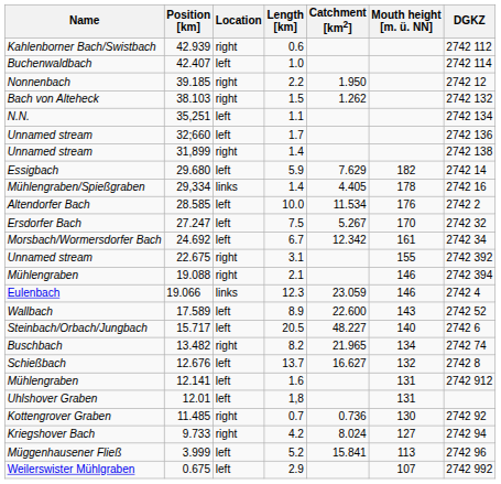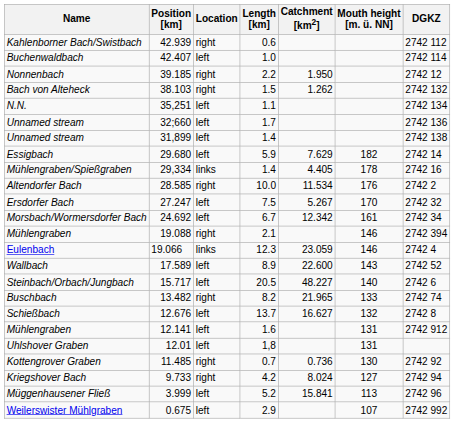 <table class="wikitable sortable">
 <tr>
 <th>Name<br></th>
 <th>Position<br>[km]<br></th>
 <th>Location<br></th>
 <th>Length<br>[km]<br></th>
 <th>Catchment<br>[km<sup>2</sup>]<br></th>
 <th>Mouth height<br>[m. ü. NN]<br></th>
 <th>DGKZ<br></th>
 </tr>
 <tr>
 <td><em>Kahlenborner Bach/Swistbach</em></td>
 <td align="right">42.939</td>
 <td>right</td>
 <td align="right">0.6</td>
 <td align="right"> </td>
 <td align="center"> </td>
 <td>2742 112</td>
 </tr>
 <tr>
 <td><em>Buchenwaldbach</em></td>
 <td align="right">42.407</td>
 <td>left</td>
 <td align="right">1.0</td>
 <td align="right"> </td>
 <td align="center"> </td>
 <td>2742 114</td>
 </tr>
 <tr>
 <td><em>Nonnenbach</em></td>
 <td align="right">39.185</td>
 <td>right</td>
 <td align="right">2.2</td>
 <td align="right">1.950</td>
 <td align="center"> </td>
 <td>2742 12</td>
 </tr>
 <tr>
 <td><em>Bach von Alteheck</em></td>
 <td align="right">38.103</td>
 <td>right</td>
 <td align="right">1.5</td>
 <td align="right">1.262</td>
 <td align="center"> </td>
 <td>2742 132</td>
 </tr>
 <tr>
 <td><em>N.N.</em></td>
 <td align="right">35,251</td>
 <td>left</td>
 <td align="right">1.1</td>
 <td align="right"> </td>
 <td align="center"> </td>
 <td>2742 134</td>
 </tr>
 <tr>
 <td><em>Unnamed stream</em></td>
 <td align="right">32;660</td>
 <td>left</td>
 <td align="right">1.7</td>
 <td align="right"> </td>
 <td align="center"> </td>
 <td>2742 136</td>
 </tr>
 <tr>
 <td><em>Unnamed stream</em></td>
 <td align="right">31,899</td>
-<td>right</td>
+<td>left</td>
 <td align="right">1.4</td>
 <td align="right"> </td>
 <td align="center"> </td>
 <td>2742 138</td>
 </tr>
 <tr>
 <td><em>Essigbach</em></td>
 <td align="right">29.680</td>
 <td>left</td>
 <td align="right">5.9</td>
 <td align="right">7.629</td>
 <td align="center">182</td>
 <td>2742 14</td>
 </tr>
 <tr>
 <td><em>Mühlengraben/Spießgraben</em></td>
 <td align="right">29,334</td>
 <td>links</td>
 <td align="right">1.4</td>
 <td align="right">4.405</td>
 <td align="center">178</td>
 <td>2742 16</td>
 </tr>
 <tr>
 <td><em>Altendorfer Bach</em></td>
 <td align="right">28.585</td>
-<td>left</td>
+<td>right</td>
 <td align="right">10.0</td>
 <td align="right">11.534</td>
 <td align="center">176</td>
 <td>2742 2</td>
 </tr>
 <tr>
 <td><em>Ersdorfer Bach</em></td>
 <td align="right">27.247</td>
 <td>left</td>
 <td align="right">7.5</td>
 <td align="right">5.267</td>
 <td align="center">170</td>
 <td>2742 32</td>
 </tr>
 <tr>
 <td><em>Morsbach/Wormersdorfer Bach</em></td>
 <td align="right">24.692</td>
 <td>left</td>
 <td align="right">6.7</td>
 <td align="right">12.342</td>
 <td align="center">161</td>
 <td>2742 34</td>
-</tr>
-<tr>
-<td><em>Unnamed stream</em></td>
-<td align="right">22.675</td>
-<td>right</td>
-<td align="right">3.1</td>
-<td align="right"> </td>
-<td align="center">155</td>
-<td>2742 392</td>
 </tr>
 <tr>
 <td><em>Mühlengraben</em></td>
 <td align="right">19.088</td>
 <td>right</td>
 <td align="right">2.1</td>
 <td align="right"> </td>
 <td align="center">146</td>
 <td>2742 394</td>
 </tr>
 <tr>
 <td><a href='#'>Eulenbach</a></td>
 <td leftalign="right">19.066</td>
 <td>links</td>
 <td align="right">12.3</td>
 <td align="right">23.059</td>
 <td align="center">146</td>
 <td>2742 4</td>
 </tr>
 <tr>
 <td><em>Wallbach</em></td>
 <td align="right">17.589</td>
 <td>left</td>
 <td align="right">8.9</td>
 <td align="right">22.600</td>
 <td align="center">143</td>
 <td>2742 52</td>
 </tr>
 <tr>
 <td><em>Steinbach/Orbach/Jungbach</em></td>
 <td align="right">15.717</td>
 <td>left</td>
 <td align="right">20.5</td>
 <td align="right">48.227</td>
 <td align="center">140</td>
 <td>2742 6</td>
 </tr>
 <tr>
 <td><em>Buschbach</em></td>
 <td align="right">13.482</td>
 <td>right</td>
 <td align="right">8.2</td>
 <td align="right">21.965</td>
-<td align="center">134</td>
+<td align="center">133</td>
 <td>2742 74</td>
 </tr>
 <tr>
 <td><em>Schießbach</em></td>
 <td align="right">12.676</td>
 <td>left</td>
 <td align="right">13.7</td>
 <td align="right">16.627</td>
 <td align="center">132</td>
 <td>2742 8</td>
 </tr>
 <tr>
 <td><em>Mühlengraben</em></td>
 <td align="right">12.141</td>
 <td>left</td>
 <td align="right">1.6</td>
 <td align="right"> </td>
 <td align="center">131</td>
 <td>2742 912</td>
 </tr>
 <tr>
 <td><em>Uhlshover Graben</em></td>
 <td align="right">12.01</td>
 <td>left</td>
 <td align="right">1,8</td>
 <td></td>
 <td align="center">131</td>
 <td></td>
 </tr>
 <tr>
 <td><em>Kottengrover Graben</em></td>
 <td align="right">11.485</td>
 <td>right</td>
 <td align="right">0.7</td>
 <td align="right">0.736</td>
 <td align="center">130</td>
 <td>2742 92</td>
 </tr>
 <tr>
 <td><em>Kriegshover Bach</em></td>
 <td align="right">9.733</td>
 <td>right</td>
 <td align="right">4.2</td>
 <td align="right">8.024</td>
 <td align="center">127</td>
 <td>2742 94</td>
 </tr>
 <tr>
 <td><em>Müggenhausener Fließ</em></td>
 <td align="right">3.999</td>
 <td>left</td>
 <td align="right">5.2</td>
 <td align="right">15.841</td>
 <td align="center">113</td>
 <td>2742 96</td>
 </tr>
 <tr>
 <td><a href='#'>Weilerswister Mühlgraben</a></td>
 <td align="right">0.675</td>
 <td>left</td>
 <td align="right">2.9</td>
 <td align="right"> </td>
 <td align="center">107</td>
 <td>2742 992</td>
 </tr>
 </table>
